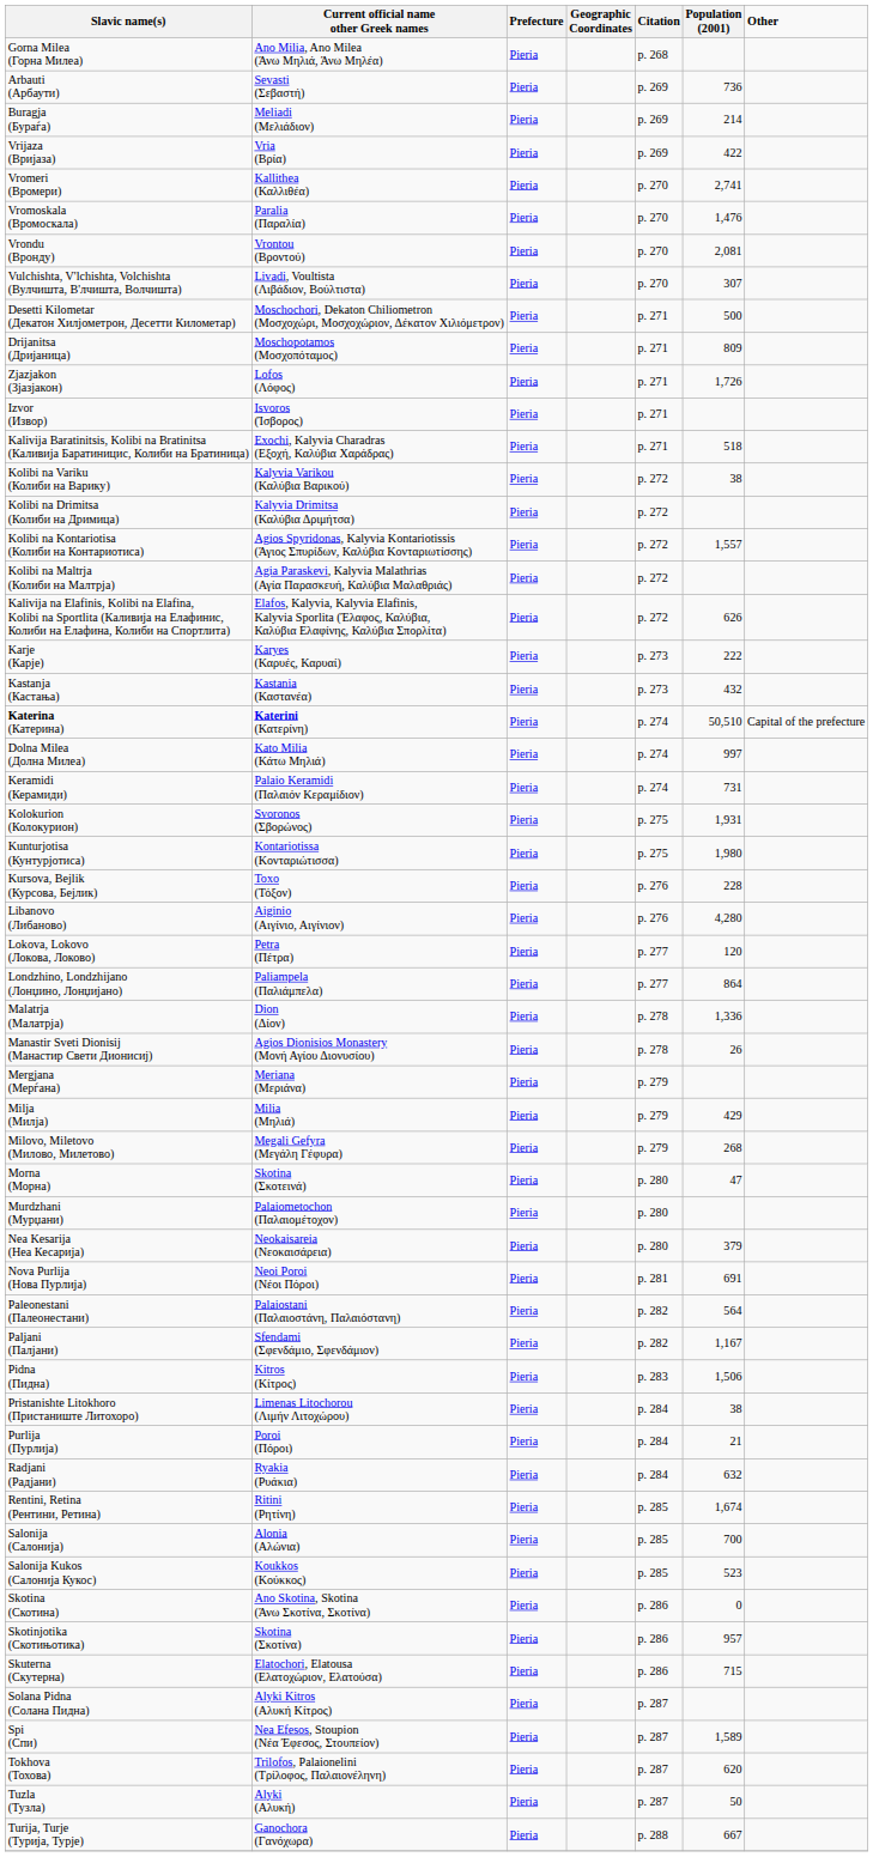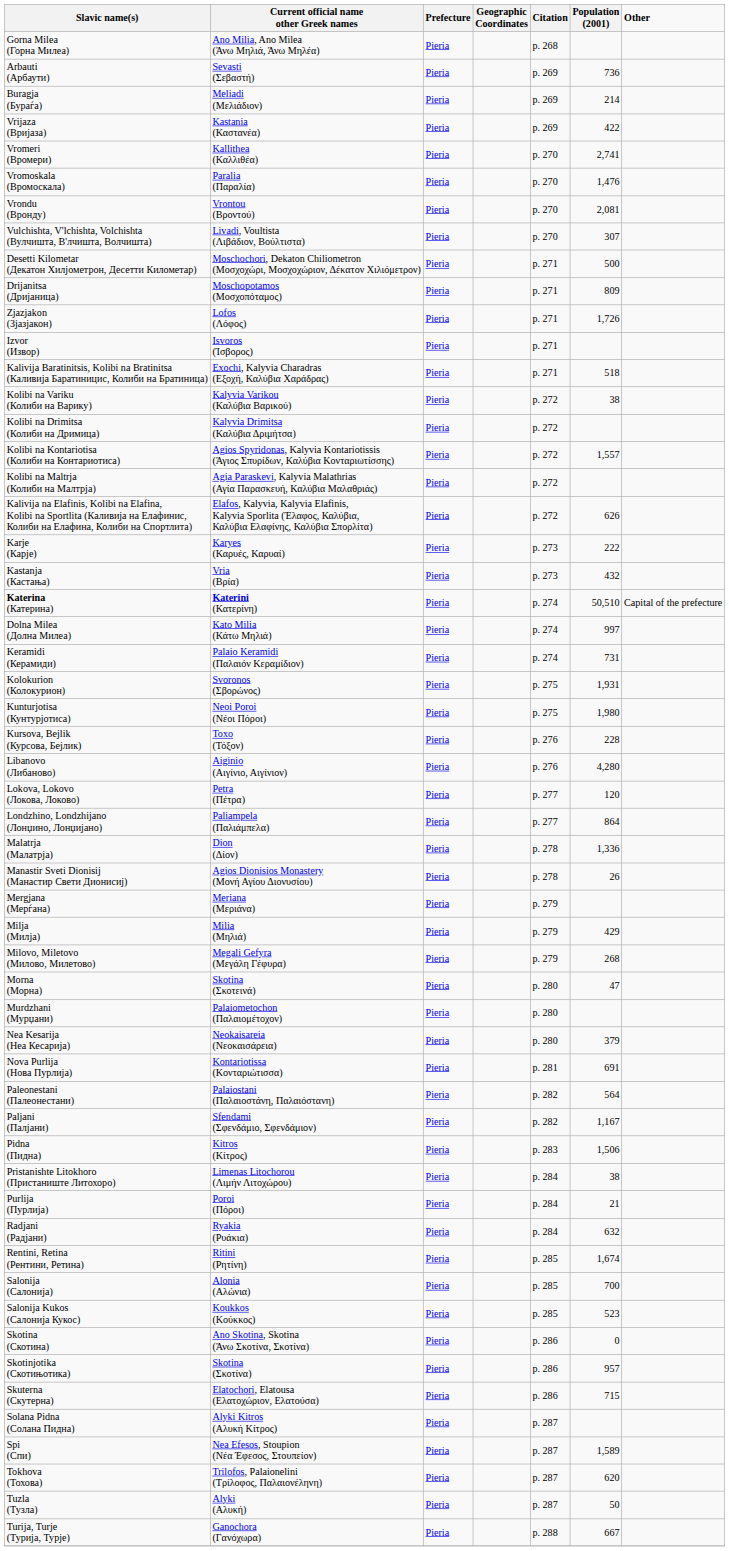 <table class="wikitable">
 <tr>
 <th><strong> Slavic name(s)</strong></th>
 <th><strong> Current official name</strong><br><strong>other Greek names</strong></th>
 <th><strong> Prefecture</strong></th>
 <th><strong> Geographic</strong><br><strong>Coordinates</strong></th>
 <th><strong> Citation</strong></th>
 <th><strong> Population</strong><br><strong>(2001)</strong></th>
 <td><strong> Other</strong></td>
 </tr>
 <tr>
 <td>Gorna Milea <br> (Горна Милеа)</td>
 <td><a href='#'>Ano Milia</a>, Ano Milea <br> (Άνω Μηλιά, Άνω Μηλέα)</td>
 <td><a href='#'>Pieria</a></td>
 <td></td>
 <td>p. 268</td>
 <td align="right"></td>
 <td></td>
 </tr>
 <tr>
 <td>Arbauti <br> (Арбаути)</td>
 <td><a href='#'>Sevasti</a> <br> (Σεβαστή)</td>
 <td><a href='#'>Pieria</a></td>
 <td></td>
 <td>p. 269</td>
 <td align="right">736</td>
 <td></td>
 </tr>
 <tr>
 <td>Buragja <br> (Бураѓа)</td>
 <td><a href='#'>Meliadi</a> <br> (Μελιάδιον)</td>
 <td><a href='#'>Pieria</a></td>
 <td></td>
 <td>p. 269</td>
 <td align="right">214</td>
 <td></td>
 </tr>
 <tr>
 <td>Vrijaza <br> (Вријаза)</td>
-<td><a href='#'>Vria</a> <br> (Βρία)</td>
+<td><a href='#'>Kastania</a> <br> (Καστανέα)</td>
 <td><a href='#'>Pieria</a></td>
 <td></td>
 <td>p. 269</td>
 <td align="right">422</td>
 <td></td>
 </tr>
 <tr>
 <td>Vromeri <br> (Вромери)</td>
 <td><a href='#'>Kallithea</a> <br> (Καλλιθέα)</td>
 <td><a href='#'>Pieria</a></td>
 <td></td>
 <td>p. 270</td>
 <td align="right">2,741</td>
 <td></td>
 </tr>
 <tr>
 <td>Vromoskala <br> (Вромоскала)</td>
 <td><a href='#'>Paralia</a> <br> (Παραλία)</td>
 <td><a href='#'>Pieria</a></td>
 <td></td>
 <td>p. 270</td>
 <td align="right">1,476</td>
 <td></td>
 </tr>
 <tr>
 <td>Vrondu <br> (Вронду)</td>
 <td><a href='#'>Vrontou</a> <br> (Βροντού)</td>
 <td><a href='#'>Pieria</a></td>
 <td></td>
 <td>p. 270</td>
 <td align="right">2,081</td>
 <td></td>
 </tr>
 <tr>
 <td>Vulchishta, V'lchishta, Volchishta <br> (Вулчишта, В'лчишта, Волчишта)</td>
 <td><a href='#'>Livadi</a>, Voultista <br> (Λιβάδιον, Βούλτιστα)</td>
 <td><a href='#'>Pieria</a></td>
 <td></td>
 <td>p. 270</td>
 <td align="right">307</td>
 <td></td>
 </tr>
 <tr>
 <td>Desetti Kilometar <br> (Декатон Хилјометрон, Десетти Километар)</td>
 <td><a href='#'>Moschochori</a>, Dekaton Chiliometron<br>(Μοσχοχώρι, Μοσχοχώριον, Δέκατον Χιλιόμετρον)</td>
 <td><a href='#'>Pieria</a></td>
 <td></td>
 <td>p. 271</td>
 <td align="right">500</td>
 <td></td>
 </tr>
 <tr>
 <td>Drijanitsa <br> (Дријаница)</td>
 <td><a href='#'>Moschopotamos</a> <br> (Μοσχοπόταμος)</td>
 <td><a href='#'>Pieria</a></td>
 <td></td>
 <td>p. 271</td>
 <td align="right">809</td>
 <td></td>
 </tr>
 <tr>
 <td>Zjazjakon <br> (Зјазјакон)</td>
 <td><a href='#'>Lofos</a> <br> (Λόφος)</td>
 <td><a href='#'>Pieria</a></td>
 <td></td>
 <td>p. 271</td>
 <td align="right">1,726</td>
 <td></td>
 </tr>
 <tr>
 <td>Izvor <br> (Извор)</td>
 <td><a href='#'>Isvoros</a> <br> (Ίσβορος)</td>
 <td><a href='#'>Pieria</a></td>
 <td></td>
 <td>p. 271</td>
 <td align="right"></td>
 <td></td>
 </tr>
 <tr>
 <td>Kalivija Baratinitsis, Kolibi na Bratinitsa <br> (Каливија Баратиницис, Колиби на Братиница)</td>
 <td><a href='#'>Exochi</a>, Kalyvia Charadras <br> (Εξοχή, Καλύβια Χαράδρας)</td>
 <td><a href='#'>Pieria</a></td>
 <td></td>
 <td>p. 271</td>
 <td align="right">518</td>
 <td></td>
 </tr>
 <tr>
 <td>Kolibi na Variku <br> (Колиби на Варику)</td>
 <td><a href='#'>Kalyvia Varikou</a> <br> (Καλύβια Βαρικού)</td>
 <td><a href='#'>Pieria</a></td>
 <td></td>
 <td>p. 272</td>
 <td align="right">38</td>
 <td></td>
 </tr>
 <tr>
 <td>Kolibi na Drimitsa <br> (Колиби на Дримица)</td>
 <td><a href='#'>Kalyvia Drimitsa</a> <br> (Καλύβια Δριμήτσα)</td>
 <td><a href='#'>Pieria</a></td>
 <td></td>
 <td>p. 272</td>
 <td align="right"></td>
 <td></td>
 </tr>
 <tr>
 <td>Kolibi na Kontariotisa <br> (Колиби на Контариотиса)</td>
 <td><a href='#'>Agios Spyridonas</a>, Kalyvia Kontariotissis <br> (Άγιος Σπυρίδων, Καλύβια Κονταριωτίσσης)</td>
 <td><a href='#'>Pieria</a></td>
 <td></td>
 <td>p. 272</td>
 <td align="right">1,557</td>
 <td></td>
 </tr>
 <tr>
 <td>Kolibi na Maltrja <br> (Колиби на Малтрја)</td>
 <td><a href='#'>Agia Paraskevi</a>, Kalyvia Malathrias <br> (Αγία Παρασκευή, Καλύβια Μαλαθριάς)</td>
 <td><a href='#'>Pieria</a></td>
 <td></td>
 <td>p. 272</td>
 <td align="right"></td>
 <td></td>
 </tr>
 <tr>
 <td>Kalivija na Elafinis, Kolibi na Elafina,<br>Kolibi na Sportlita (Каливија на Елафинис,<br>Колиби на Елафина, Колиби на Спортлита)</td>
 <td><a href='#'>Elafos</a>, Kalyvia, Kalyvia Elafinis,<br>Kalyvia Sporlita (Έλαφος, Καλύβια,<br>Καλύβια Ελαφίνης, Καλύβια Σπορλίτα)</td>
 <td><a href='#'>Pieria</a></td>
 <td></td>
 <td>p. 272</td>
 <td align="right">626</td>
 <td></td>
 </tr>
 <tr>
 <td>Karje <br> (Карје)</td>
 <td><a href='#'>Karyes</a> <br> (Καρυές, Καρυαί)</td>
 <td><a href='#'>Pieria</a></td>
 <td></td>
 <td>p. 273</td>
 <td align="right">222</td>
 <td></td>
 </tr>
 <tr>
 <td>Kastanja <br> (Кастања)</td>
-<td><a href='#'>Kastania</a> <br> (Καστανέα)</td>
+<td><a href='#'>Vria</a> <br> (Βρία)</td>
 <td><a href='#'>Pieria</a></td>
 <td></td>
 <td>p. 273</td>
 <td align="right">432</td>
 <td></td>
 </tr>
 <tr>
 <td><strong>Katerina</strong> <br> (Катерина)</td>
 <td><strong><a href='#'>Katerini</a></strong> <br> (Κατερίνη)</td>
 <td><a href='#'>Pieria</a></td>
 <td></td>
 <td>p. 274</td>
 <td align="right">50,510</td>
 <td>Capital of the prefecture</td>
 </tr>
 <tr>
 <td>Dolna Milea <br> (Долна Милеа)</td>
 <td><a href='#'>Kato Milia</a> <br> (Κάτω Μηλιά)</td>
 <td><a href='#'>Pieria</a></td>
 <td></td>
 <td>p. 274</td>
 <td align="right">997</td>
 <td></td>
 </tr>
 <tr>
 <td>Keramidi <br> (Керамиди)</td>
 <td><a href='#'>Palaio Keramidi</a> <br> (Παλαιόν Κεραμίδιον)</td>
 <td><a href='#'>Pieria</a></td>
 <td></td>
 <td>p. 274</td>
 <td align="right">731</td>
 <td></td>
 </tr>
 <tr>
 <td>Kolokurion <br> (Колокурион)</td>
 <td><a href='#'>Svoronos</a> <br> (Σβορώνος)</td>
 <td><a href='#'>Pieria</a></td>
 <td></td>
 <td>p. 275</td>
 <td align="right">1,931</td>
 <td></td>
 </tr>
 <tr>
 <td>Kunturjotisa <br> (Кунтурјотиса)</td>
-<td><a href='#'>Kontariotissa</a> <br> (Κονταριώτισσα)</td>
+<td><a href='#'>Neoi Poroi</a> <br> (Νέοι Πόροι)</td>
 <td><a href='#'>Pieria</a></td>
 <td></td>
 <td>p. 275</td>
 <td align="right">1,980</td>
 <td></td>
 </tr>
 <tr>
 <td>Kursova, Bejlik <br> (Курсова, Бејлик)</td>
 <td><a href='#'>Toxo</a> <br> (Τόξον)</td>
 <td><a href='#'>Pieria</a></td>
 <td></td>
 <td>p. 276</td>
 <td align="right">228</td>
 <td></td>
 </tr>
 <tr>
 <td>Libanovo <br> (Либаново)</td>
 <td><a href='#'>Aiginio</a> <br> (Αιγίνιο, Αιγίνιον)</td>
 <td><a href='#'>Pieria</a></td>
 <td></td>
 <td>p. 276</td>
 <td align="right">4,280</td>
 <td></td>
 </tr>
 <tr>
 <td>Lokova, Lokovo <br> (Локова, Локово)</td>
 <td><a href='#'>Petra</a> <br> (Πέτρα)</td>
 <td><a href='#'>Pieria</a></td>
 <td></td>
 <td>p. 277</td>
 <td align="right">120</td>
 <td></td>
 </tr>
 <tr>
 <td>Londzhino, Londzhijano <br> (Лонџино, Лонџијано)</td>
 <td><a href='#'>Paliampela</a> <br> (Παλιάμπελα)</td>
 <td><a href='#'>Pieria</a></td>
 <td></td>
 <td>p. 277</td>
 <td align="right">864</td>
 <td></td>
 </tr>
 <tr>
 <td>Malatrja <br> (Малатрја)</td>
 <td><a href='#'>Dion</a> <br> (Δίον)</td>
 <td><a href='#'>Pieria</a></td>
 <td></td>
 <td>p. 278</td>
 <td align="right">1,336</td>
 <td></td>
 </tr>
 <tr>
 <td>Manastir Sveti Dionisij <br> (Манастир Свети Дионисиј)</td>
 <td><a href='#'>Agios Dionisios Monastery</a> <br> (Μονή Αγίου Διονυσίου)</td>
 <td><a href='#'>Pieria</a></td>
 <td></td>
 <td>p. 278</td>
 <td align="right">26</td>
 <td></td>
 </tr>
 <tr>
 <td>Mergjana <br> (Мерѓана)</td>
 <td><a href='#'>Meriana</a> <br> (Μεριάνα)</td>
 <td><a href='#'>Pieria</a></td>
 <td></td>
 <td>p. 279</td>
 <td align="right"></td>
 <td></td>
 </tr>
 <tr>
 <td>Milja <br> (Милја)</td>
 <td><a href='#'>Milia</a> <br> (Μηλιά)</td>
 <td><a href='#'>Pieria</a></td>
 <td></td>
 <td>p. 279</td>
 <td align="right">429</td>
 <td></td>
 </tr>
 <tr>
 <td>Milovo, Miletovo <br> (Милово, Милетово)</td>
 <td><a href='#'>Megali Gefyra</a> <br> (Μεγάλη Γέφυρα)</td>
 <td><a href='#'>Pieria</a></td>
 <td></td>
 <td>p. 279</td>
 <td align="right">268</td>
 <td></td>
 </tr>
 <tr>
 <td>Morna <br> (Морна)</td>
 <td><a href='#'>Skotina</a> <br> (Σκοτεινά)</td>
 <td><a href='#'>Pieria</a></td>
 <td></td>
 <td>p. 280</td>
 <td align="right">47</td>
 <td></td>
 </tr>
 <tr>
 <td>Murdzhani <br> (Мурџани)</td>
 <td><a href='#'>Palaiometochon</a> <br> (Παλαιομέτοχον)</td>
 <td><a href='#'>Pieria</a></td>
 <td></td>
 <td>p. 280</td>
 <td align="right"></td>
 <td></td>
 </tr>
 <tr>
 <td>Nea Kesarija <br> (Неа Кесарија)</td>
 <td><a href='#'>Neokaisareia</a> <br> (Νεοκαισάρεια)</td>
 <td><a href='#'>Pieria</a></td>
 <td></td>
 <td>p. 280</td>
 <td align="right">379</td>
 <td></td>
 </tr>
 <tr>
 <td>Nova Purlija <br> (Нова Пурлија)</td>
-<td><a href='#'>Neoi Poroi</a> <br> (Νέοι Πόροι)</td>
+<td><a href='#'>Kontariotissa</a> <br> (Κονταριώτισσα)</td>
 <td><a href='#'>Pieria</a></td>
 <td></td>
 <td>p. 281</td>
 <td align="right">691</td>
 <td></td>
 </tr>
 <tr>
 <td>Paleonestani <br> (Палеонестани)</td>
 <td><a href='#'>Palaiostani</a> <br> (Παλαιοστάνη, Παλαιόστανη)</td>
 <td><a href='#'>Pieria</a></td>
 <td></td>
 <td>p. 282</td>
 <td align="right">564</td>
 <td></td>
 </tr>
 <tr>
 <td>Paljani <br> (Палјани)</td>
 <td><a href='#'>Sfendami</a> <br> (Σφενδάμιο, Σφενδάμιον)</td>
 <td><a href='#'>Pieria</a></td>
 <td></td>
 <td>p. 282</td>
 <td align="right">1,167</td>
 <td></td>
 </tr>
 <tr>
 <td>Pidna <br> (Пидна)</td>
 <td><a href='#'>Kitros</a> <br> (Κίτρος)</td>
 <td><a href='#'>Pieria</a></td>
 <td></td>
 <td>p. 283</td>
 <td align="right">1,506</td>
 <td></td>
 </tr>
 <tr>
 <td>Pristanishte Litokhoro <br> (Пристаниште Литохоро)</td>
 <td><a href='#'>Limenas Litochorou</a> <br> (Λιμήν Λιτοχώρου)</td>
 <td><a href='#'>Pieria</a></td>
 <td></td>
 <td>p. 284</td>
 <td align="right">38</td>
 <td></td>
 </tr>
 <tr>
 <td>Purlija <br> (Пурлија)</td>
 <td><a href='#'>Poroi</a> <br> (Πόροι)</td>
 <td><a href='#'>Pieria</a></td>
 <td></td>
 <td>p. 284</td>
 <td align="right">21</td>
 <td></td>
 </tr>
 <tr>
 <td>Radjani <br> (Радјани)</td>
 <td><a href='#'>Ryakia</a> <br> (Ρυάκια)</td>
 <td><a href='#'>Pieria</a></td>
 <td></td>
 <td>p. 284</td>
 <td align="right">632</td>
 <td></td>
 </tr>
 <tr>
 <td>Rentini, Retina <br> (Рентини, Ретина)</td>
 <td><a href='#'>Ritini</a> <br> (Ρητίνη)</td>
 <td><a href='#'>Pieria</a></td>
 <td></td>
 <td>p. 285</td>
 <td align="right">1,674</td>
 <td></td>
 </tr>
 <tr>
 <td>Salonija <br> (Салонија)</td>
 <td><a href='#'>Alonia</a> <br> (Αλώνια)</td>
 <td><a href='#'>Pieria</a></td>
 <td></td>
 <td>p. 285</td>
 <td align="right">700</td>
 <td></td>
 </tr>
 <tr>
 <td>Salonija Kukos <br> (Салонија Кукос)</td>
 <td><a href='#'>Koukkos</a> <br> (Κούκκος)</td>
 <td><a href='#'>Pieria</a></td>
 <td></td>
 <td>p. 285</td>
 <td align="right">523</td>
 <td></td>
 </tr>
 <tr>
 <td>Skotina <br> (Скотина)</td>
 <td><a href='#'>Ano Skotina</a>, Skotina <br> (Άνω Σκοτίνα, Σκοτίνα)</td>
 <td><a href='#'>Pieria</a></td>
 <td></td>
 <td>p. 286</td>
 <td align="right">0</td>
 <td></td>
 </tr>
 <tr>
 <td>Skotinjotika <br> (Скотињотика)</td>
 <td><a href='#'>Skotina</a> <br> (Σκοτίνα)</td>
 <td><a href='#'>Pieria</a></td>
 <td></td>
 <td>p. 286</td>
 <td align="right">957</td>
 <td></td>
 </tr>
 <tr>
 <td>Skuterna <br> (Скутерна)</td>
 <td><a href='#'>Elatochori</a>, Elatousa <br> (Ελατοχώριον, Ελατούσα)</td>
 <td><a href='#'>Pieria</a></td>
 <td></td>
 <td>p. 286</td>
 <td align="right">715</td>
 <td></td>
 </tr>
 <tr>
 <td>Solana Pidna <br> (Солана Пидна)</td>
 <td><a href='#'>Alyki Kitros</a> <br> (Αλυκή Κίτρος)</td>
 <td><a href='#'>Pieria</a></td>
 <td></td>
 <td>p. 287</td>
 <td align="right"></td>
 <td></td>
 </tr>
 <tr>
 <td>Spi <br> (Спи)</td>
 <td><a href='#'>Nea Efesos</a>, Stoupion <br> (Νέα Έφεσος, Στουπείον)</td>
 <td><a href='#'>Pieria</a></td>
 <td></td>
 <td>p. 287</td>
 <td align="right">1,589</td>
 <td></td>
 </tr>
 <tr>
 <td>Tokhova <br> (Тохова)</td>
 <td><a href='#'>Trilofos</a>, Palaionelini <br> (Τρίλοφος, Παλαιονέληνη)</td>
 <td><a href='#'>Pieria</a></td>
 <td></td>
 <td>p. 287</td>
 <td align="right">620</td>
 <td></td>
 </tr>
 <tr>
 <td>Tuzla <br> (Тузла)</td>
 <td><a href='#'>Alyki</a> <br> (Αλυκή)</td>
 <td><a href='#'>Pieria</a></td>
 <td></td>
 <td>p. 287</td>
 <td align="right">50</td>
 <td></td>
 </tr>
 <tr>
 <td>Turija, Turje <br> (Турија, Турје)</td>
 <td><a href='#'>Ganochora</a> <br> (Γανόχωρα)</td>
 <td><a href='#'>Pieria</a></td>
 <td></td>
 <td>p. 288</td>
 <td align="right">667</td>
 <td></td>
 </tr>
 <tr>
 </tr>
 </table>
